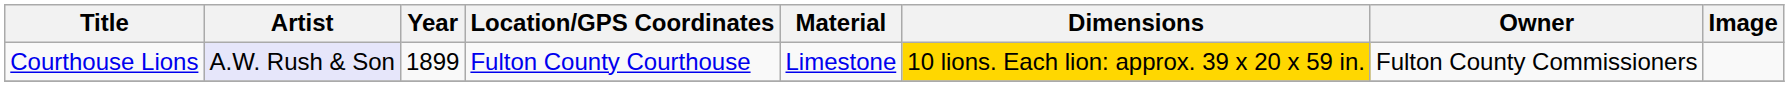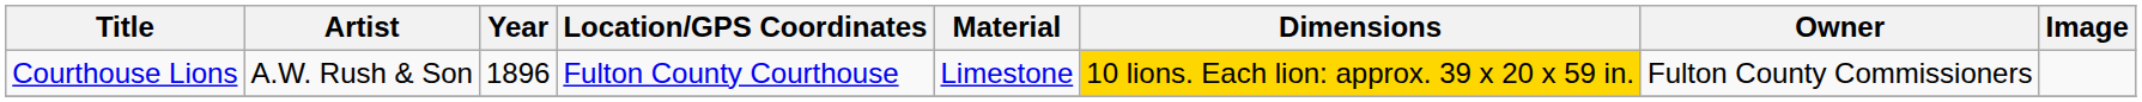 <table class="wikitable sortable">
 <tr>
 <th>Title</th>
 <th>Artist</th>
 <th>Year</th>
 <th>Location/GPS Coordinates</th>
 <th>Material</th>
 <th>Dimensions</th>
 <th>Owner</th>
 <th>Image</th>
 </tr>
 <tr>
 <td><a href='#'>Courthouse Lions</a></td>
-<td style="background: lavender;">A.W. Rush & Son</td>
-<td>1899</td>
+<td>A.W. Rush & Son</td>
+<td>1896</td>
 <td><a href='#'>Fulton County Courthouse</a></td>
 <td><a href='#'>Limestone</a></td>
 <td style="background: gold;">10 lions. Each lion: approx. 39 x 20 x 59 in.</td>
 <td>Fulton County Commissioners</td>
 <td></td>
 </tr>
 <tr>
 </tr>
 </table>
